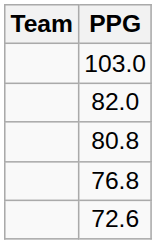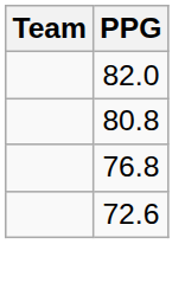 <table class=wikitable>
 <tr>
 <th>Team</th>
 <th>PPG</th>
-</tr>
-<tr>
-<td></td>
-<td align=center>103.0</td>
 </tr>
 <tr>
 <td></td>
 <td align=center>82.0</td>
 </tr>
 <tr>
 <td></td>
 <td align=center>80.8</td>
 </tr>
 <tr>
 <td></td>
 <td align=center>76.8</td>
 </tr>
 <tr>
 <td></td>
 <td align=center>72.6</td>
 </tr>
 </table>
